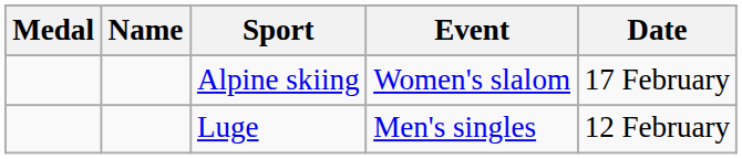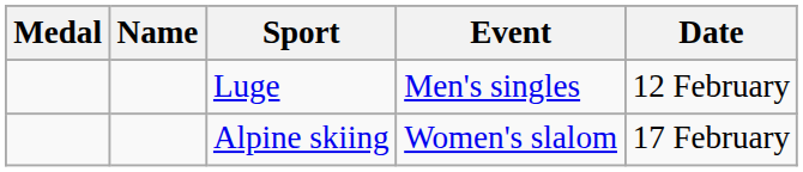 <table class="wikitable sortable" style="font-size:90%">
 <tr>
 <th>Medal</th>
 <th>Name</th>
 <th>Sport</th>
 <th>Event</th>
 <th>Date</th>
 </tr>
 <tr>
 <td></td>
 <td></td>
+<td><a href='#'>Luge</a></td>
+<td><a href='#'>Men's singles</a></td>
+<td>12 February</td>
+</tr>
+<tr>
+<td></td>
+<td></td>
 <td><a href='#'>Alpine skiing</a></td>
 <td><a href='#'>Women's slalom</a></td>
 <td>17 February</td>
 </tr>
-<tr>
-<td></td>
-<td></td>
-<td><a href='#'>Luge</a></td>
-<td><a href='#'>Men's singles</a></td>
-<td>12 February</td>
-</tr>
 </table>
